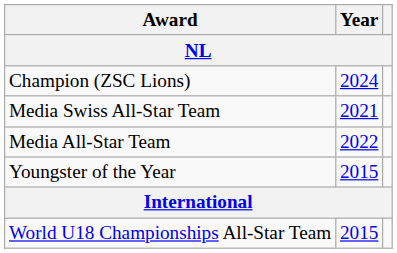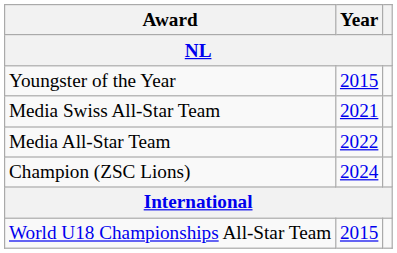 <table class="wikitable">
 <tr>
 <th>Award</th>
 <th>Year</th>
 <th></th>
 </tr>
 <tr>
 <th colspan="3"><a href='#'>NL</a></th>
 </tr>
 <tr>
-<td>Champion (ZSC Lions)</td>
-<td><a href='#'>2024</a></td>
+<td>Youngster of the Year</td>
+<td><a href='#'>2015</a></td>
 <td></td>
 </tr>
 <tr>
 <td>Media Swiss All-Star Team</td>
 <td><a href='#'>2021</a></td>
 <td></td>
 </tr>
 <tr>
 <td>Media All-Star Team</td>
 <td><a href='#'>2022</a></td>
 <td></td>
 </tr>
 <tr>
-<td>Youngster of the Year</td>
-<td><a href='#'>2015</a></td>
+<td>Champion (ZSC Lions)</td>
+<td><a href='#'>2024</a></td>
 <td></td>
 </tr>
 <tr>
 <th colspan="3"><a href='#'>International</a></th>
 </tr>
 <tr>
 <td><a href='#'>World U18 Championships</a> All-Star Team</td>
 <td><a href='#'>2015</a></td>
 <td></td>
 </tr>
 </table>
